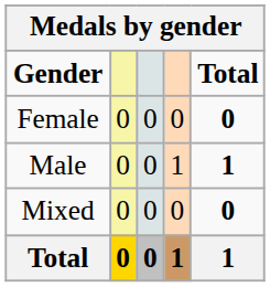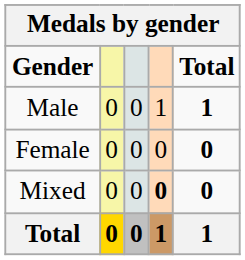 <table class="wikitable" style="font-size:85%; float:right;clear:right;margin-left:0.5em;">
 <tr bgcolor=EFEFEF>
 <th colspan=5>Medals by gender</th>
 </tr>
 <tr align=center>
 <td><strong>Gender</strong></td>
 <td bgcolor=F7F6A8></td>
 <td bgcolor=DCE5E5></td>
 <td bgcolor=FFDAB9></td>
 <td><strong>Total</strong></td>
 </tr>
 <tr align=center>
+<td>Male</td>
+<td bgcolor=F7F6A8>0</td>
+<td bgcolor=DCE5E5>0</td>
+<td bgcolor=FFDAB9>1</td>
+<td><strong>1</strong></td>
+</tr>
+<tr align=center>
 <td>Female</td>
 <td bgcolor=F7F6A8>0</td>
 <td bgcolor=DCE5E5>0</td>
 <td bgcolor=FFDAB9>0</td>
 <td><strong>0</strong></td>
 </tr>
 <tr align=center>
-<td>Male</td>
-<td bgcolor=F7F6A8>0</td>
-<td bgcolor=DCE5E5>0</td>
-<td bgcolor=FFDAB9>1</td>
-<td><strong>1</strong></td>
-</tr>
-<tr align=center>
 <td>Mixed</td>
 <td bgcolor=F7F6A8>0</td>
 <td bgcolor=DCE5E5>0</td>
-<td bgcolor=FFDAB9>0</td>
+<td bgcolor=FFDAB9><strong>0</strong></td>
 <td><strong>0</strong></td>
 </tr>
 <tr align=center>
 <th>Total</th>
 <th style="background:gold">0</th>
 <th style="background:silver">0</th>
 <th style="background:#c96">1</th>
 <th>1</th>
 </tr>
 </table>
